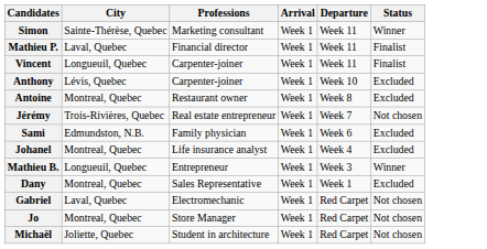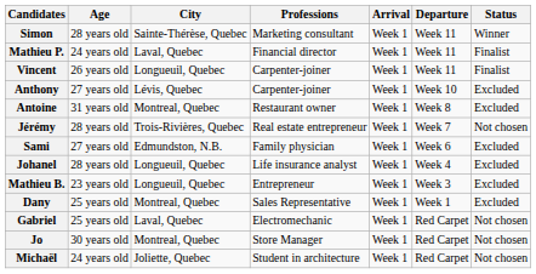 <table class="wikitable">
 <tr>
 <th>Candidates</th>
+<th>Age</th>
 <th>City</th>
 <th>Professions</th>
 <th>Arrival</th>
 <th>Departure</th>
 <th>Status</th>
 </tr>
 <tr>
 <th>Simon</th>
+<td>28 years old</td>
 <td>Sainte-Thérèse, Quebec</td>
 <td>Marketing consultant</td>
 <td>Week 1</td>
 <td>Week 11</td>
 <td>Winner</td>
 </tr>
 <tr>
 <th>Mathieu P.</th>
+<td>24 years old</td>
 <td>Laval, Quebec</td>
 <td>Financial director</td>
 <td>Week 1</td>
 <td>Week 11</td>
 <td>Finalist</td>
 </tr>
 <tr>
 <th>Vincent</th>
+<td>26 years old</td>
 <td>Longueuil, Quebec</td>
 <td>Carpenter-joiner</td>
 <td>Week 1</td>
 <td>Week 11</td>
 <td>Finalist</td>
 </tr>
 <tr>
 <th>Anthony</th>
+<td>27 years old</td>
 <td>Lévis, Quebec</td>
 <td>Carpenter-joiner</td>
 <td>Week 1</td>
 <td>Week 10</td>
 <td>Excluded</td>
 </tr>
 <tr>
 <th>Antoine</th>
+<td>31 years old</td>
 <td>Montreal, Quebec</td>
 <td>Restaurant owner</td>
 <td>Week 1</td>
 <td>Week 8</td>
 <td>Excluded</td>
 </tr>
 <tr>
 <th>Jérémy</th>
+<td>28 years old</td>
 <td>Trois-Rivières, Quebec</td>
 <td>Real estate entrepreneur</td>
 <td>Week 1</td>
 <td>Week 7</td>
 <td>Not chosen</td>
 </tr>
 <tr>
 <th>Sami</th>
+<td>27 years old</td>
 <td>Edmundston, N.B.</td>
 <td>Family physician</td>
 <td>Week 1</td>
 <td>Week 6</td>
 <td>Excluded</td>
 </tr>
 <tr>
 <th>Johanel</th>
-<td>Montreal, Quebec</td>
+<td>28 years old</td>
+<td>Longueuil, Quebec</td>
 <td>Life insurance analyst</td>
 <td>Week 1</td>
 <td>Week 4</td>
 <td>Excluded</td>
 </tr>
 <tr>
 <th>Mathieu B.</th>
+<td>23 years old</td>
 <td>Longueuil, Quebec</td>
 <td>Entrepreneur</td>
 <td>Week 1</td>
 <td>Week 3</td>
-<td>Winner</td>
+<td>Excluded</td>
 </tr>
 <tr>
 <th>Dany</th>
+<td>25 years old</td>
 <td>Montreal, Quebec</td>
 <td>Sales Representative</td>
 <td>Week 1</td>
 <td>Week 1</td>
 <td>Excluded</td>
 </tr>
 <tr>
 <th>Gabriel</th>
+<td>25 years old</td>
 <td>Laval, Quebec</td>
 <td>Electromechanic</td>
 <td>Week 1</td>
 <td>Red Carpet</td>
 <td>Not chosen</td>
 </tr>
 <tr>
 <th>Jo</th>
+<td>30 years old</td>
 <td>Montreal, Quebec</td>
 <td>Store Manager</td>
 <td>Week 1</td>
 <td>Red Carpet</td>
 <td>Not chosen</td>
 </tr>
 <tr>
 <th>Michaël</th>
+<td>24 years old</td>
 <td>Joliette, Quebec</td>
 <td>Student in architecture</td>
 <td>Week 1</td>
 <td>Red Carpet</td>
 <td>Not chosen</td>
 </tr>
 </table>
